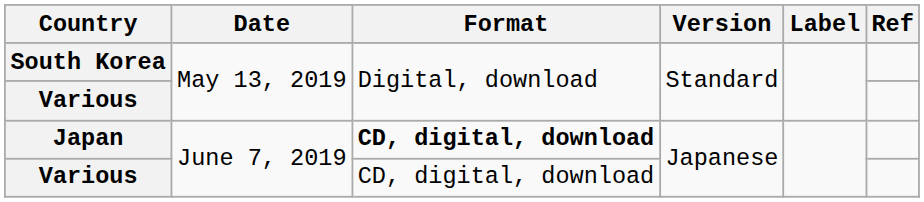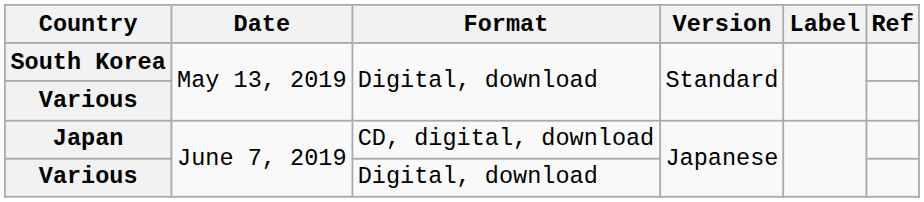 <table class="wikitable plainrowheaders" text-align:center">
 <tr>
 <th>Country</th>
 <th>Date</th>
 <th>Format</th>
 <th>Version</th>
 <th>Label</th>
 <th>Ref</th>
 </tr>
 <tr>
 <th scope="row">South Korea</th>
 <td rowspan="2">May 13, 2019</td>
 <td rowspan="2">Digital, download</td>
 <td rowspan="2">Standard</td>
 <td rowspan="2"></td>
 <td></td>
 </tr>
 <tr>
 <th scope="row">Various</th>
 <td></td>
 </tr>
 <tr>
 <th scope="row">Japan</th>
 <td rowspan="2">June 7, 2019</td>
-<td><strong>CD, digital, download</strong></td>
+<td>CD, digital, download</td>
 <td rowspan="2">Japanese</td>
 <td rowspan="2"></td>
 <td></td>
 </tr>
 <tr>
 <th scope="row">Various</th>
-<td>CD, digital, download</td>
+<td>Digital, download</td>
 <td></td>
 </tr>
 </table>
